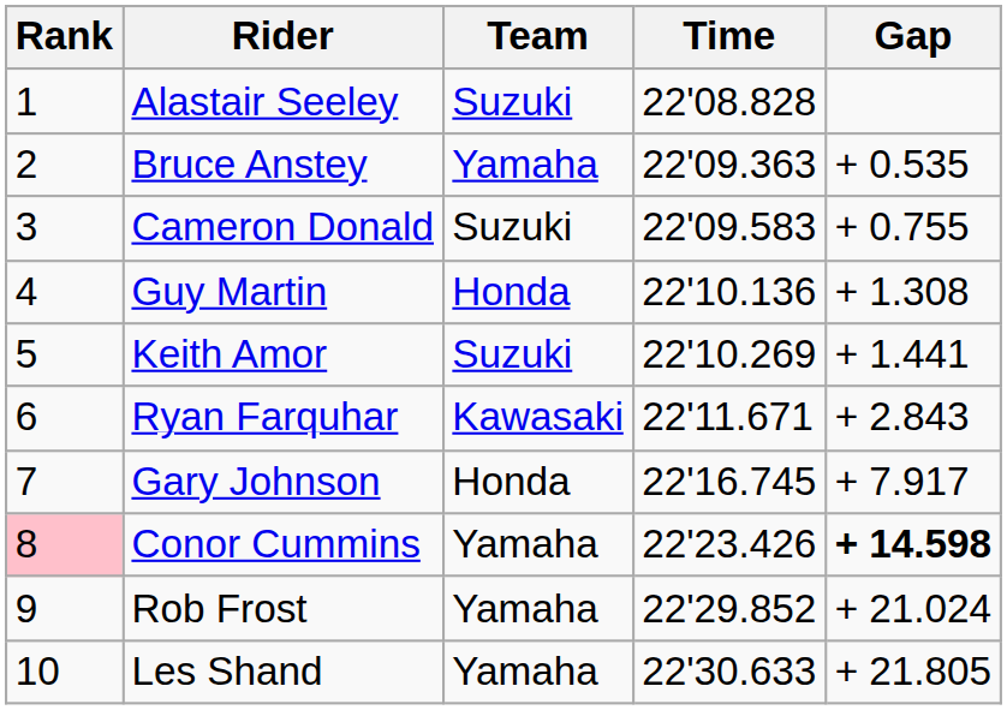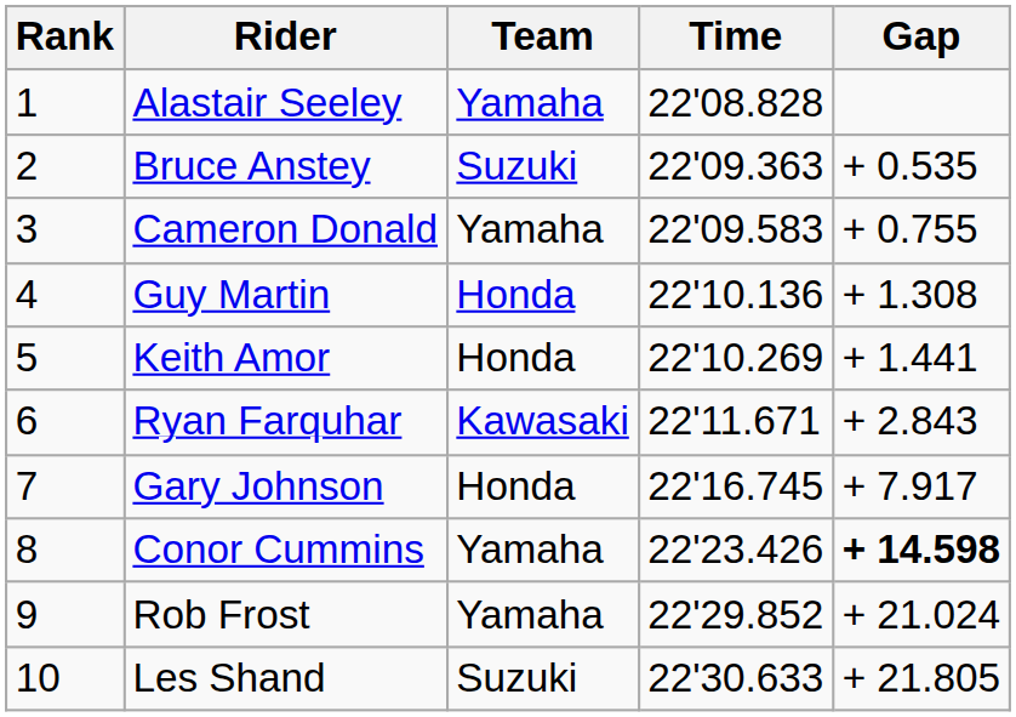 <table class="wikitable">
 <tr style="background:#efefef;">
 <th>Rank</th>
 <th>Rider</th>
 <th>Team</th>
 <th>Time</th>
 <th>Gap</th>
 </tr>
 <tr>
 <td>1</td>
 <td> <a href='#'>Alastair Seeley</a></td>
-<td><a href='#'>Suzuki</a></td>
+<td><a href='#'>Yamaha</a></td>
 <td>22'08.828</td>
 <td></td>
 </tr>
 <tr>
 <td>2</td>
 <td> <a href='#'>Bruce Anstey</a></td>
-<td><a href='#'>Yamaha</a></td>
+<td><a href='#'>Suzuki</a></td>
 <td>22'09.363</td>
 <td>+ 0.535</td>
 </tr>
 <tr>
 <td>3</td>
 <td> <a href='#'>Cameron Donald</a></td>
-<td>Suzuki</td>
+<td>Yamaha</td>
 <td>22'09.583</td>
 <td>+ 0.755</td>
 </tr>
 <tr>
 <td>4</td>
 <td> <a href='#'>Guy Martin</a></td>
 <td><a href='#'>Honda</a></td>
 <td>22'10.136</td>
 <td>+ 1.308</td>
 </tr>
 <tr>
 <td>5</td>
 <td> <a href='#'>Keith Amor</a></td>
-<td><a href='#'>Suzuki</a></td>
+<td>Honda</td>
 <td>22'10.269</td>
 <td>+ 1.441</td>
 </tr>
 <tr>
 <td>6</td>
 <td> <a href='#'>Ryan Farquhar</a></td>
 <td><a href='#'>Kawasaki</a></td>
 <td>22'11.671</td>
 <td>+ 2.843</td>
 </tr>
 <tr>
 <td>7</td>
 <td> <a href='#'>Gary Johnson</a></td>
 <td>Honda</td>
 <td>22'16.745</td>
 <td>+ 7.917</td>
 </tr>
 <tr>
-<td style="background: pink;">8</td>
+<td>8</td>
 <td> <a href='#'>Conor Cummins</a></td>
 <td>Yamaha</td>
 <td>22'23.426</td>
 <td><strong>+ 14.598</strong></td>
 </tr>
 <tr>
 <td>9</td>
 <td> Rob Frost</td>
 <td>Yamaha</td>
 <td>22'29.852</td>
 <td>+ 21.024</td>
 </tr>
 <tr>
 <td>10</td>
 <td> Les Shand</td>
-<td>Yamaha</td>
+<td>Suzuki</td>
 <td>22'30.633</td>
 <td>+ 21.805</td>
 </tr>
 </table>
